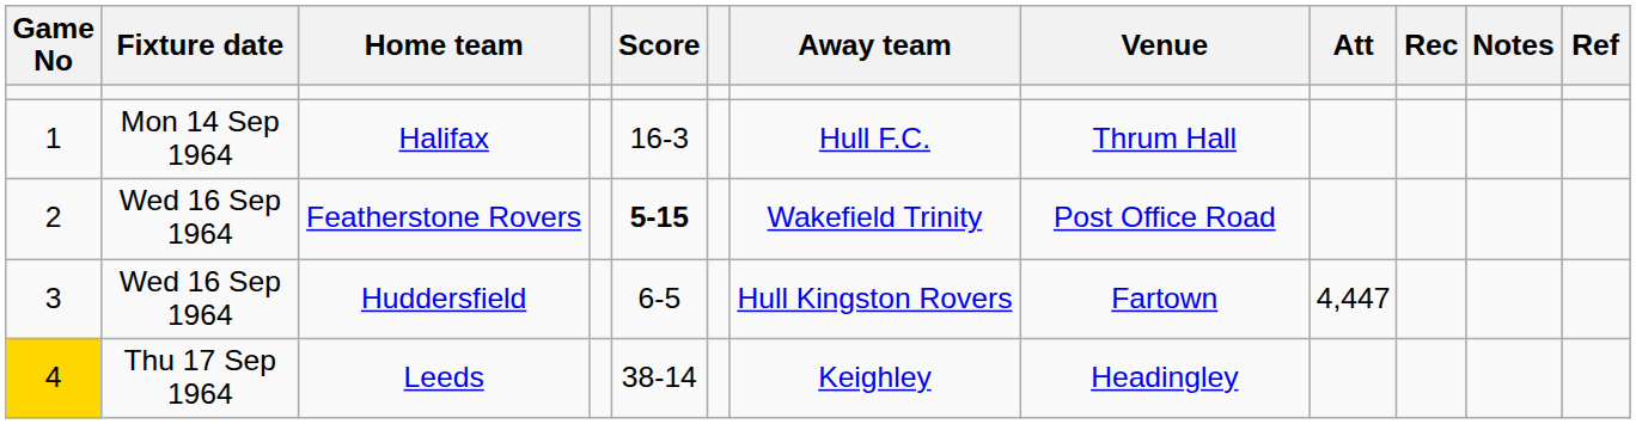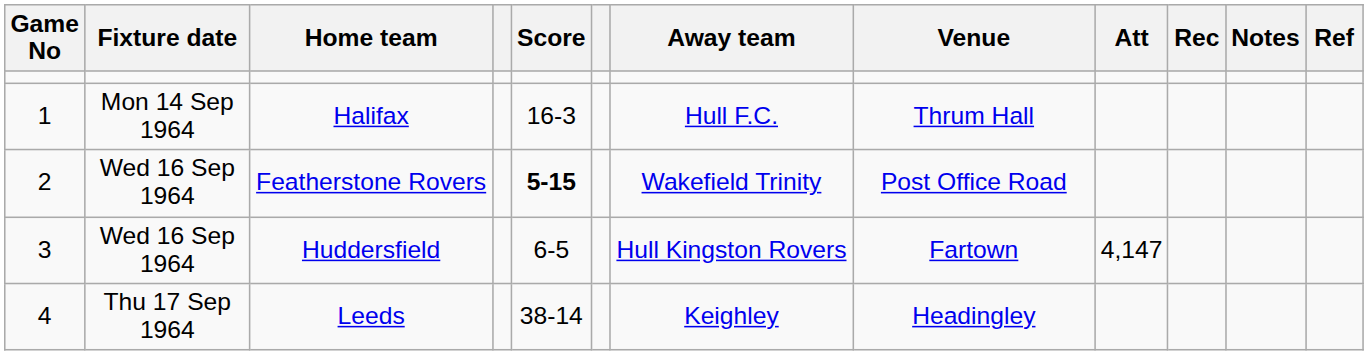 <table class="wikitable" style="text-align:center;">
 <tr>
 <th width=20 abbr="No">Game No</th>
 <th width=100 abbr="Date">Fixture date</th>
 <th width=150 abbr="Home team">Home team</th>
 <th width=5 abbr="space"></th>
 <th width=20 abbr="Score">Score</th>
 <th width=5 abbr="space"></th>
 <th width=150 abbr="Away team">Away team</th>
 <th width=150 abbr="Venue">Venue</th>
 <th width=30 abbr="Att">Att</th>
 <th width=30 abbr="Rec">Rec</th>
 <th width=20 abbr="Notes">Notes</th>
 <th width=30 abbr="Ref">Ref</th>
 </tr>
 <tr>
 <td></td>
 <td></td>
 <td></td>
 <td></td>
 <td></td>
 <td></td>
 <td></td>
 <td></td>
 <td></td>
 <td></td>
 <td></td>
 </tr>
 <tr>
 <td>1</td>
 <td>Mon 14 Sep 1964</td>
 <td><a href='#'>Halifax</a></td>
 <td></td>
 <td>16-3</td>
 <td></td>
 <td><a href='#'>Hull F.C.</a></td>
 <td><a href='#'>Thrum Hall</a></td>
 <td></td>
 <td></td>
 <td></td>
 <td></td>
 </tr>
 <tr>
 <td>2</td>
 <td>Wed 16 Sep 1964</td>
 <td><a href='#'>Featherstone Rovers</a></td>
 <td></td>
 <td><strong>5-15</strong></td>
 <td></td>
 <td><a href='#'>Wakefield Trinity</a></td>
 <td><a href='#'>Post Office Road</a></td>
 <td></td>
 <td></td>
 <td></td>
 <td></td>
 </tr>
 <tr>
 <td>3</td>
 <td>Wed 16 Sep 1964</td>
 <td><a href='#'>Huddersfield</a></td>
 <td></td>
 <td>6-5</td>
 <td></td>
 <td><a href='#'>Hull Kingston Rovers</a></td>
 <td><a href='#'>Fartown</a></td>
-<td>4,447</td>
+<td>4,147</td>
 <td></td>
 <td></td>
 <td></td>
 </tr>
 <tr>
-<td style="background: gold;">4</td>
+<td>4</td>
 <td>Thu 17 Sep 1964</td>
 <td><a href='#'>Leeds</a></td>
 <td></td>
 <td>38-14</td>
 <td></td>
 <td><a href='#'>Keighley</a></td>
 <td><a href='#'>Headingley</a></td>
 <td></td>
 <td></td>
 <td></td>
 <td></td>
 </tr>
 </table>
